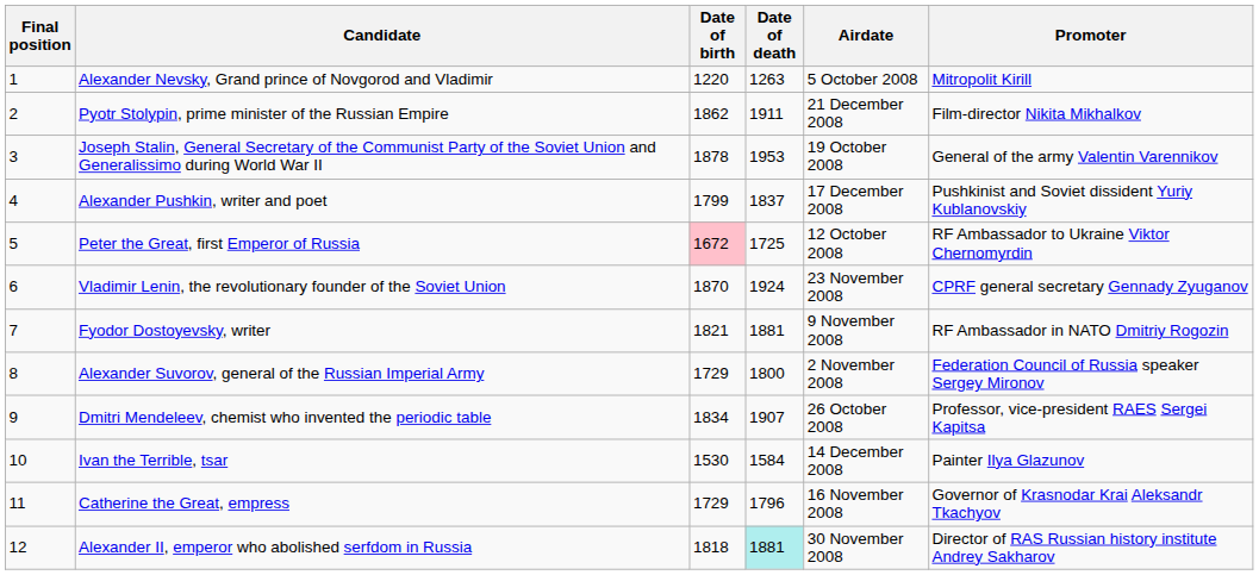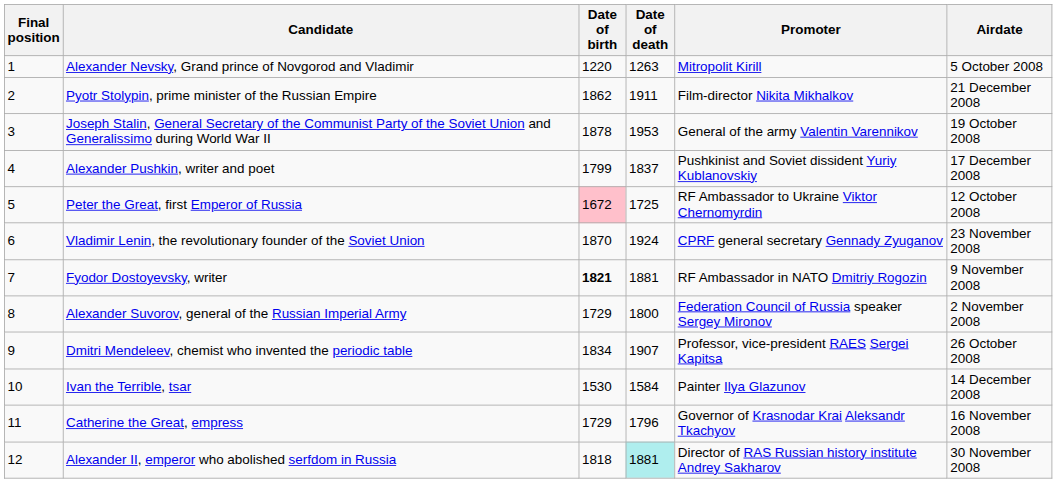 <table class="wikitable sortable">
 <tr>
 <th>Final<br>position</th>
 <th>Candidate</th>
 <th>Date of<br>birth</th>
 <th>Date of<br>death</th>
+<th>Promoter</th>
 <th>Airdate</th>
-<th>Promoter</th>
 </tr>
 <tr>
 <td>1</td>
 <td><a href='#'>Alexander Nevsky</a>, Grand prince of Novgorod and Vladimir</td>
 <td>1220</td>
 <td>1263</td>
+<td><a href='#'>Mitropolit Kirill</a></td>
 <td>5 October 2008</td>
-<td><a href='#'>Mitropolit Kirill</a></td>
 </tr>
 <tr>
 <td>2</td>
 <td><a href='#'>Pyotr Stolypin</a>, prime minister of the Russian Empire</td>
 <td>1862</td>
 <td>1911</td>
+<td>Film-director <a href='#'>Nikita Mikhalkov</a></td>
 <td>21 December 2008</td>
-<td>Film-director <a href='#'>Nikita Mikhalkov</a></td>
 </tr>
 <tr>
 <td>3</td>
 <td><a href='#'>Joseph Stalin</a>, <a href='#'>General Secretary of the Communist Party of the Soviet Union</a> and <a href='#'>Generalissimo</a> during World War II</td>
 <td>1878</td>
 <td>1953</td>
+<td>General of the army <a href='#'>Valentin Varennikov</a></td>
 <td>19 October 2008</td>
-<td>General of the army <a href='#'>Valentin Varennikov</a></td>
 </tr>
 <tr>
 <td>4</td>
 <td><a href='#'>Alexander Pushkin</a>, writer and poet</td>
 <td>1799</td>
 <td>1837</td>
+<td>Pushkinist and Soviet dissident <a href='#'>Yuriy Kublanovskiy</a></td>
 <td>17 December 2008</td>
-<td>Pushkinist and Soviet dissident <a href='#'>Yuriy Kublanovskiy</a></td>
 </tr>
 <tr>
 <td>5</td>
 <td><a href='#'>Peter the Great</a>, first <a href='#'>Emperor of Russia</a></td>
 <td style="background: pink;">1672</td>
 <td>1725</td>
+<td>RF Ambassador to Ukraine <a href='#'>Viktor Chernomyrdin</a></td>
 <td>12 October 2008</td>
-<td>RF Ambassador to Ukraine <a href='#'>Viktor Chernomyrdin</a></td>
 </tr>
 <tr>
 <td>6</td>
 <td><a href='#'>Vladimir Lenin</a>, the revolutionary founder of the <a href='#'>Soviet Union</a></td>
 <td>1870</td>
 <td>1924</td>
+<td><a href='#'>CPRF</a> general secretary <a href='#'>Gennady Zyuganov</a></td>
 <td>23 November 2008</td>
-<td><a href='#'>CPRF</a> general secretary <a href='#'>Gennady Zyuganov</a></td>
 </tr>
 <tr>
 <td>7</td>
 <td><a href='#'>Fyodor Dostoyevsky</a>, writer</td>
-<td>1821</td>
+<td><strong>1821</strong></td>
 <td>1881</td>
+<td>RF Ambassador in NATO <a href='#'>Dmitriy Rogozin</a></td>
 <td>9 November 2008</td>
-<td>RF Ambassador in NATO <a href='#'>Dmitriy Rogozin</a></td>
 </tr>
 <tr>
 <td>8</td>
 <td><a href='#'>Alexander Suvorov</a>, general of the <a href='#'>Russian Imperial Army</a></td>
 <td>1729</td>
 <td>1800</td>
+<td><a href='#'>Federation Council of Russia</a> speaker <a href='#'>Sergey Mironov</a></td>
 <td>2 November 2008</td>
-<td><a href='#'>Federation Council of Russia</a> speaker <a href='#'>Sergey Mironov</a></td>
 </tr>
 <tr>
 <td>9</td>
 <td><a href='#'>Dmitri Mendeleev</a>, chemist who invented the <a href='#'>periodic table</a></td>
 <td>1834</td>
 <td>1907</td>
+<td>Professor, vice-president <a href='#'>RAES</a> <a href='#'>Sergei Kapitsa</a></td>
 <td>26 October 2008</td>
-<td>Professor, vice-president <a href='#'>RAES</a> <a href='#'>Sergei Kapitsa</a></td>
 </tr>
 <tr>
 <td>10</td>
 <td><a href='#'>Ivan the Terrible</a>, <a href='#'>tsar</a></td>
 <td>1530</td>
 <td>1584</td>
+<td>Painter <a href='#'>Ilya Glazunov</a></td>
 <td>14 December 2008</td>
-<td>Painter <a href='#'>Ilya Glazunov</a></td>
 </tr>
 <tr>
 <td>11</td>
 <td><a href='#'>Catherine the Great</a>, <a href='#'>empress</a></td>
 <td>1729</td>
 <td>1796</td>
+<td>Governor of <a href='#'>Krasnodar Krai</a> <a href='#'>Aleksandr Tkachyov</a></td>
 <td>16 November 2008</td>
-<td>Governor of <a href='#'>Krasnodar Krai</a> <a href='#'>Aleksandr Tkachyov</a></td>
 </tr>
 <tr>
 <td>12</td>
 <td><a href='#'>Alexander II</a>, <a href='#'>emperor</a> who abolished <a href='#'>serfdom in Russia</a></td>
 <td>1818</td>
 <td style="background: paleturquoise;">1881</td>
+<td>Director of <a href='#'>RAS Russian history institute</a> <a href='#'>Andrey Sakharov</a></td>
 <td>30 November 2008</td>
-<td>Director of <a href='#'>RAS Russian history institute</a> <a href='#'>Andrey Sakharov</a></td>
 </tr>
 </table>
